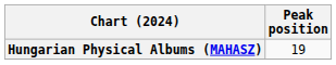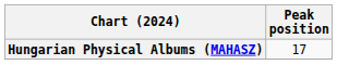 <table class="wikitable sortable plainrowheaders" style="text-align:center">
 <tr>
 <th scope="col">Chart (2024)</th>
 <th scope="col">Peak<br>position</th>
 </tr>
 <tr>
 <th scope="row">Hungarian Physical Albums (<a href='#'>MAHASZ</a>)</th>
-<td>19</td>
+<td>17</td>
 </tr>
 <tr>
 </tr>
 </table>
